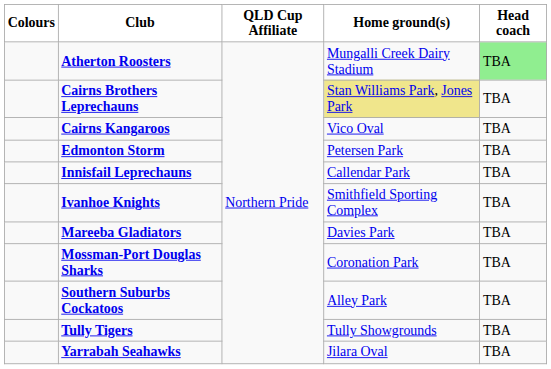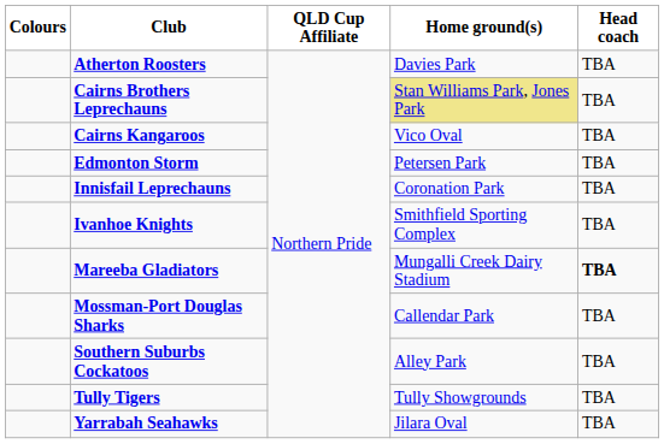 <table class="wikitable" style="width:100%; text-align:left">
 <tr>
 <th style="background:white">Colours</th>
 <th style="background:white">Club</th>
 <th style="background:white">QLD Cup Affiliate</th>
 <th style="background:white">Home ground(s)</th>
 <th style="background:white">Head coach</th>
 </tr>
 <tr>
 <td></td>
 <td><strong><a href='#'>Atherton Roosters</a></strong></td>
 <td rowspan="11"> <a href='#'>Northern Pride</a></td>
-<td><a href='#'>Mungalli Creek Dairy Stadium</a></td>
-<td style="background: lightgreen;">TBA</td>
+<td><a href='#'>Davies Park</a></td>
+<td>TBA</td>
 </tr>
 <tr>
 <td></td>
 <td><strong><a href='#'>Cairns Brothers Leprechauns</a></strong></td>
 <td style="background: khaki;"><a href='#'>Stan Williams Park</a>, <a href='#'>Jones Park</a></td>
 <td>TBA</td>
 </tr>
 <tr>
 <td></td>
 <td><strong><a href='#'>Cairns Kangaroos</a></strong></td>
 <td><a href='#'>Vico Oval</a></td>
 <td>TBA</td>
 </tr>
 <tr>
 <td></td>
 <td><strong><a href='#'>Edmonton Storm</a></strong></td>
 <td><a href='#'>Petersen Park</a></td>
 <td>TBA</td>
 </tr>
 <tr>
 <td></td>
 <td><strong><a href='#'>Innisfail Leprechauns</a></strong></td>
-<td><a href='#'>Callendar Park</a></td>
+<td><a href='#'>Coronation Park</a></td>
 <td>TBA</td>
 </tr>
 <tr>
 <td></td>
 <td><strong><a href='#'>Ivanhoe Knights</a></strong></td>
 <td><a href='#'>Smithfield Sporting Complex</a></td>
 <td>TBA</td>
 </tr>
 <tr>
 <td></td>
 <td><strong><a href='#'>Mareeba Gladiators</a></strong></td>
-<td><a href='#'>Davies Park</a></td>
-<td>TBA</td>
+<td><a href='#'>Mungalli Creek Dairy Stadium</a></td>
+<td><strong>TBA</strong></td>
 </tr>
 <tr>
 <td></td>
 <td><strong><a href='#'>Mossman-Port Douglas Sharks</a></strong></td>
-<td><a href='#'>Coronation Park</a></td>
+<td><a href='#'>Callendar Park</a></td>
 <td>TBA</td>
 </tr>
 <tr>
 <td></td>
 <td><strong><a href='#'>Southern Suburbs Cockatoos</a></strong></td>
 <td><a href='#'>Alley Park</a></td>
 <td>TBA</td>
 </tr>
 <tr>
 <td></td>
 <td><strong><a href='#'>Tully Tigers</a></strong></td>
 <td><a href='#'>Tully Showgrounds</a></td>
 <td>TBA</td>
 </tr>
 <tr>
 <td></td>
 <td><strong><a href='#'>Yarrabah Seahawks</a></strong></td>
 <td><a href='#'>Jilara Oval</a></td>
 <td>TBA</td>
 </tr>
 </table>
